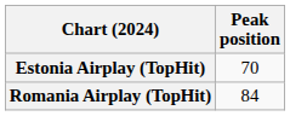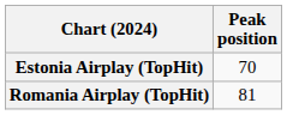 <table class="wikitable sortable plainrowheaders" style="text-align:center">
 <tr>
 <th scope="col">Chart (2024)</th>
 <th scope="col">Peak<br>position</th>
 </tr>
 <tr>
 <th scope="row">Estonia Airplay (TopHit)</th>
 <td>70</td>
 </tr>
 <tr>
 <th scope="row">Romania Airplay (TopHit)</th>
-<td>84</td>
+<td>81</td>
 </tr>
 </table>
